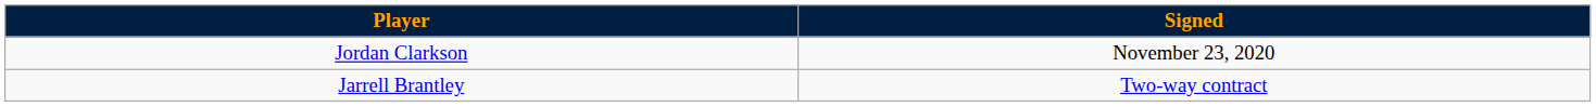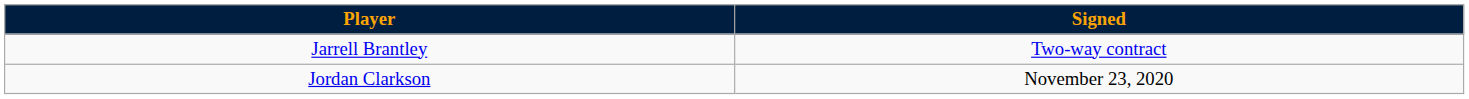 <table class="wikitable sortable sortable" style="text-align: center">
 <tr>
 <th style="background:#001e3f; color:#fca404" width="10%">Player</th>
 <th style="background:#001e3f; color:#fca404" width="10%">Signed</th>
 </tr>
 <tr style="text-align: center">
+<td><a href='#'>Jarrell Brantley</a></td>
+<td><a href='#'>Two-way contract</a></td>
+</tr>
+<tr style="text-align: center">
 <td><a href='#'>Jordan Clarkson</a></td>
 <td>November 23, 2020</td>
 </tr>
-<tr style="text-align: center">
-<td><a href='#'>Jarrell Brantley</a></td>
-<td><a href='#'>Two-way contract</a></td>
-</tr>
 </table>
